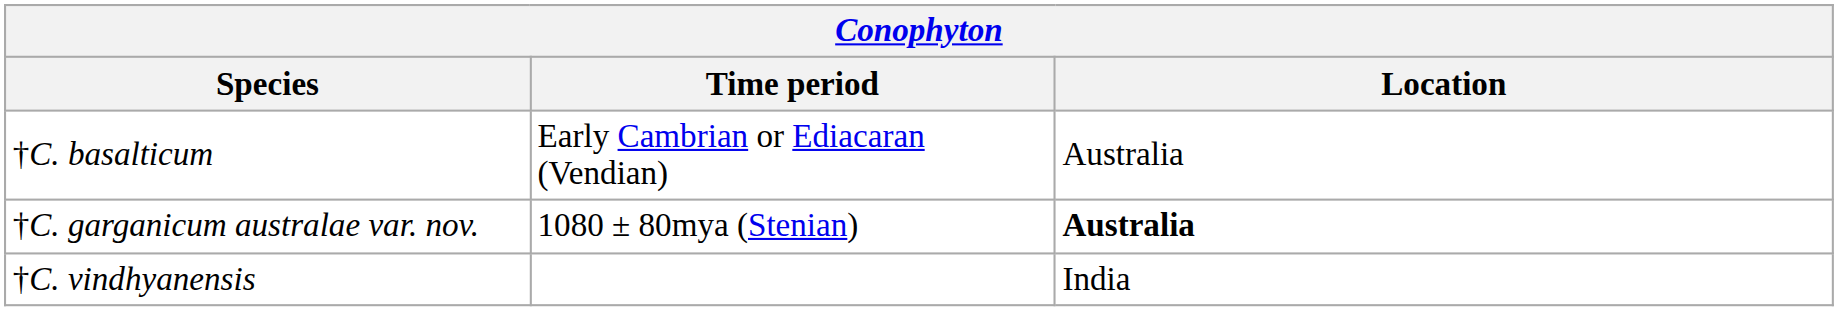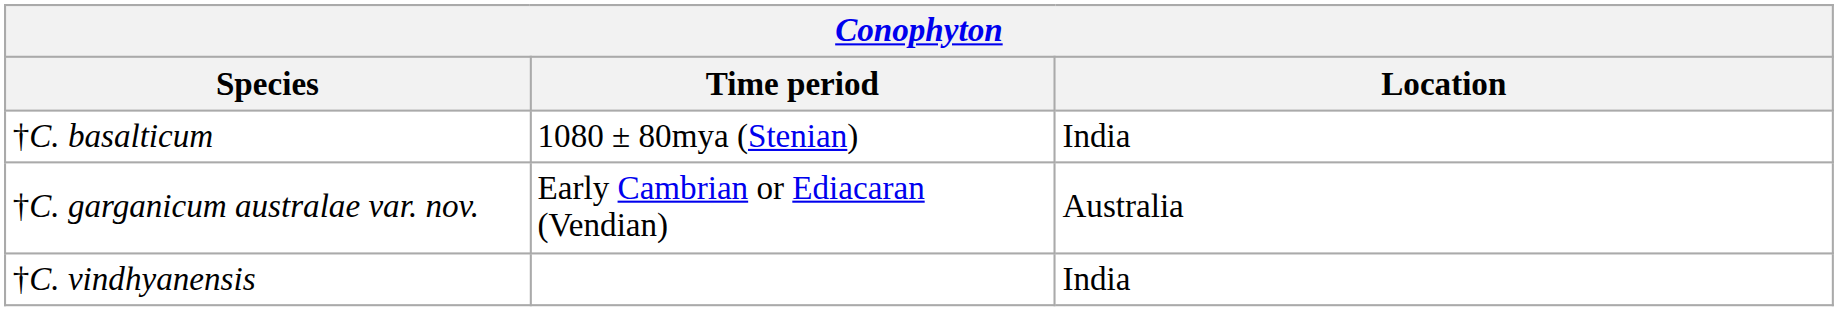 <table class="wikitable sortable" style="background:white; width:100%;">
 <tr>
 <th colspan="5" align="center"><em><a href='#'>Conophyton</a></em> </th>
 </tr>
 <tr>
 <th style=width:200px>Species</th>
 <th style=width:200px>Time period</th>
 <th style=width:300px>Location</th>
 </tr>
 <tr>
 <td>†<em>C. basalticum</em></td>
-<td>Early <a href='#'>Cambrian</a> or <a href='#'>Ediacaran</a> (Vendian)</td>
-<td>Australia</td>
+<td>1080 ± 80mya (<a href='#'>Stenian</a>)</td>
+<td>India</td>
 </tr>
 <tr>
 <td>†<em>C. garganicum australae var. nov.</em></td>
-<td>1080 ± 80mya (<a href='#'>Stenian</a>)</td>
-<td><strong>Australia</strong></td>
+<td>Early <a href='#'>Cambrian</a> or <a href='#'>Ediacaran</a> (Vendian)</td>
+<td>Australia</td>
 </tr>
 <tr>
 <td>†<em>C. vindhyanensis</em></td>
 <td></td>
 <td>India</td>
 </tr>
 </table>
